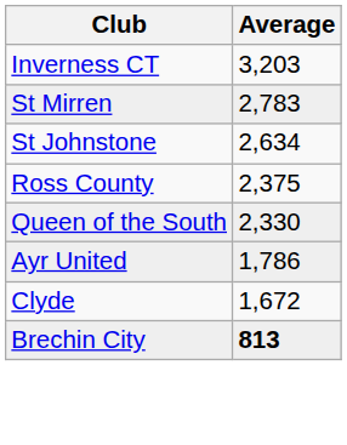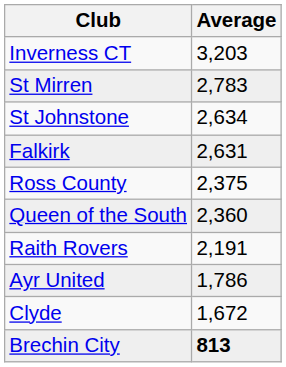 <table class="wikitable">
 <tr>
 <th>Club</th>
 <th>Average</th>
 </tr>
 <tr>
 <td><a href='#'>Inverness CT</a></td>
 <td>3,203</td>
 </tr>
 <tr bgcolor="#EFEFEF">
 <td><a href='#'>St Mirren</a></td>
 <td>2,783</td>
 </tr>
 <tr>
 <td><a href='#'>St Johnstone</a></td>
 <td>2,634</td>
 </tr>
+<tr bgcolor="#EFEFEF">
+<td><a href='#'>Falkirk</a></td>
+<td>2,631</td>
+</tr>
 <tr>
 <td><a href='#'>Ross County</a></td>
 <td>2,375</td>
 </tr>
 <tr bgcolor="#EFEFEF">
 <td><a href='#'>Queen of the South</a></td>
-<td>2,330</td>
+<td>2,360</td>
+</tr>
+<tr>
+<td><a href='#'>Raith Rovers</a></td>
+<td>2,191</td>
 </tr>
 <tr bgcolor="#EFEFEF">
 <td><a href='#'>Ayr United</a></td>
 <td>1,786</td>
 </tr>
 <tr>
 <td><a href='#'>Clyde</a></td>
 <td>1,672</td>
 </tr>
 <tr bgcolor="#EFEFEF">
 <td><a href='#'>Brechin City</a></td>
 <td><strong>813</strong></td>
 </tr>
 </table>
